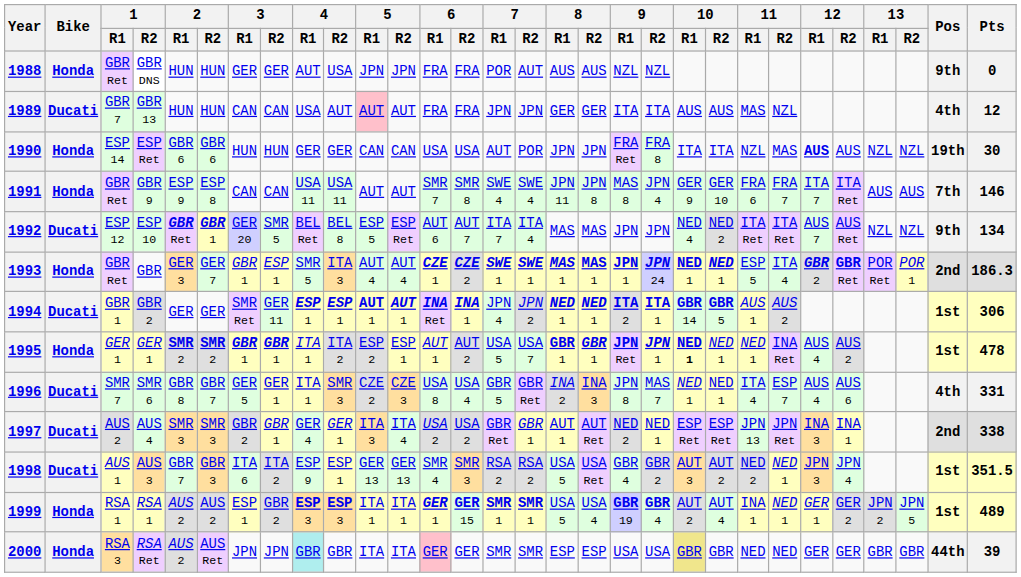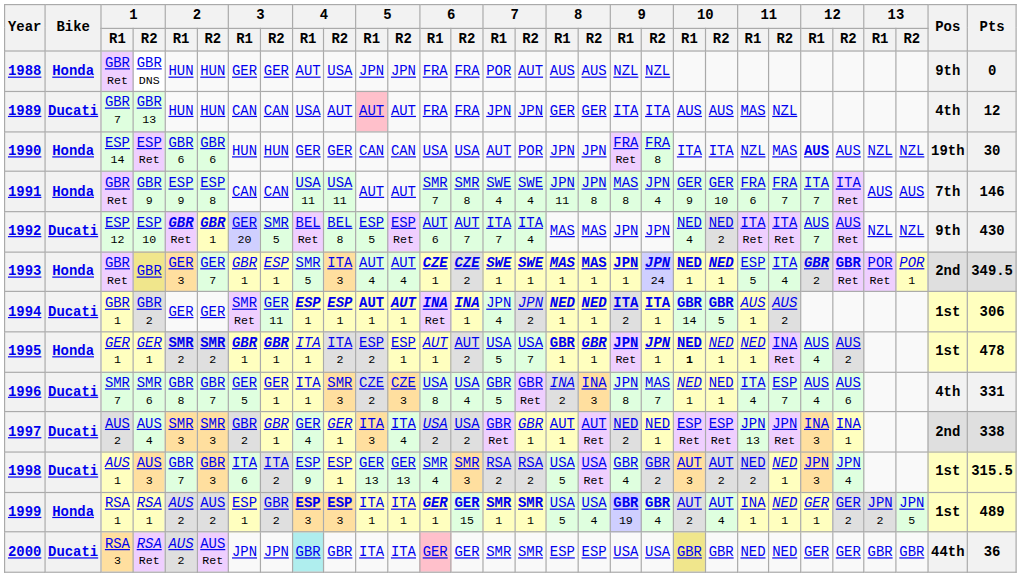 <table class="wikitable" style="text-align:center; font-size:90%">
 <tr>
 <th valign="middle" rowspan=2>Year</th>
 <th valign="middle" rowspan=2>Bike</th>
 <th colspan=2>1</th>
 <th colspan=2>2</th>
 <th colspan=2>3</th>
 <th colspan=2>4</th>
 <th colspan=2>5</th>
 <th colspan=2>6</th>
 <th colspan=2>7</th>
 <th colspan=2>8</th>
 <th colspan=2>9</th>
 <th colspan=2>10</th>
 <th colspan=2>11</th>
 <th colspan=2>12</th>
 <th colspan=2>13</th>
 <th rowspan=2>Pos</th>
 <th rowspan=2>Pts</th>
 </tr>
 <tr>
 <th>R1</th>
 <th>R2</th>
 <th>R1</th>
 <th>R2</th>
 <th>R1</th>
 <th>R2</th>
 <th>R1</th>
 <th>R2</th>
 <th>R1</th>
 <th>R2</th>
 <th>R1</th>
 <th>R2</th>
 <th>R1</th>
 <th>R2</th>
 <th>R1</th>
 <th>R2</th>
 <th>R1</th>
 <th>R2</th>
 <th>R1</th>
 <th>R2</th>
 <th>R1</th>
 <th>R2</th>
 <th>R1</th>
 <th>R2</th>
 <th>R1</th>
 <th>R2</th>
 </tr>
 <tr>
 <th><a href='#'>1988</a></th>
 <th><a href='#'>Honda</a></th>
 <td style="background:#efcfff;"><a href='#'>GBR</a><br><small>Ret</small></td>
 <td style="background:#ffffff;"><a href='#'>GBR</a><br><small>DNS</small></td>
 <td><a href='#'>HUN</a><br><small></small></td>
 <td><a href='#'>HUN</a><br><small></small></td>
 <td><a href='#'>GER</a><br><small></small></td>
 <td><a href='#'>GER</a><br><small></small></td>
 <td><a href='#'>AUT</a><br><small></small></td>
 <td><a href='#'>USA</a><br><small></small></td>
 <td><a href='#'>JPN</a><br><small></small></td>
 <td><a href='#'>JPN</a><br><small></small></td>
 <td><a href='#'>FRA</a><br><small></small></td>
 <td><a href='#'>FRA</a><br><small></small></td>
 <td><a href='#'>POR</a><br><small></small></td>
 <td><a href='#'>AUT</a><br><small></small></td>
 <td><a href='#'>AUS</a><br><small></small></td>
 <td><a href='#'>AUS</a><br><small></small></td>
 <td><a href='#'>NZL</a><br><small></small></td>
 <td><a href='#'>NZL</a><br><small></small></td>
 <td></td>
 <td></td>
 <td></td>
 <td></td>
 <td></td>
 <td></td>
 <td></td>
 <td></td>
 <th>9th</th>
 <th>0</th>
 </tr>
 <tr>
 <th><a href='#'>1989</a></th>
 <th><a href='#'>Ducati</a></th>
 <td style="background:#dfffdf;"><a href='#'>GBR</a><br><small>7</small></td>
 <td style="background:#dfffdf;"><a href='#'>GBR</a><br><small>13</small></td>
 <td><a href='#'>HUN</a><br><small></small></td>
 <td><a href='#'>HUN</a><br><small></small></td>
 <td><a href='#'>CAN</a><br><small></small></td>
 <td><a href='#'>CAN</a><br><small></small></td>
 <td><a href='#'>USA</a><br><small></small></td>
 <td><a href='#'>AUT</a><br><small></small></td>
 <td style="background: pink;"><a href='#'>AUT</a><br><small></small></td>
 <td><a href='#'>AUT</a><br><small></small></td>
 <td><a href='#'>FRA</a><br><small></small></td>
 <td><a href='#'>FRA</a><br><small></small></td>
 <td><a href='#'>JPN</a><br><small></small></td>
 <td><a href='#'>JPN</a><br><small></small></td>
 <td><a href='#'>GER</a><br><small></small></td>
 <td><a href='#'>GER</a><br><small></small></td>
 <td><a href='#'>ITA</a><br><small></small></td>
 <td><a href='#'>ITA</a><br><small></small></td>
 <td><a href='#'>AUS</a><br><small></small></td>
 <td><a href='#'>AUS</a><br><small></small></td>
 <td><a href='#'>MAS</a><br><small></small></td>
 <td><a href='#'>NZL</a><br><small></small></td>
 <td></td>
 <td></td>
 <td></td>
 <td></td>
 <th>4th</th>
 <th>12</th>
 </tr>
 <tr>
 <th><a href='#'>1990</a></th>
 <th><a href='#'>Honda</a></th>
 <td style="background:#dfffdf;"><a href='#'>ESP</a><br><small>14</small></td>
 <td style="background:#efcfff;"><a href='#'>ESP</a><br><small>Ret</small></td>
 <td style="background:#dfffdf;"><a href='#'>GBR</a><br><small>6</small></td>
 <td style="background:#dfffdf;"><a href='#'>GBR</a><br><small>6</small></td>
 <td><a href='#'>HUN</a><br><small></small></td>
 <td><a href='#'>HUN</a><br><small></small></td>
 <td><a href='#'>GER</a><br><small></small></td>
 <td><a href='#'>GER</a><br><small></small></td>
 <td><a href='#'>CAN</a><br><small></small></td>
 <td><a href='#'>CAN</a><br><small></small></td>
 <td><a href='#'>USA</a><br><small></small></td>
 <td><a href='#'>USA</a><br><small></small></td>
 <td><a href='#'>AUT</a><br><small></small></td>
 <td><a href='#'>POR</a><br><small></small></td>
 <td><a href='#'>JPN</a><br><small></small></td>
 <td><a href='#'>JPN</a><br><small></small></td>
 <td style="background:#efcfff;"><a href='#'>FRA</a><br><small>Ret</small></td>
 <td style="background:#dfffdf;"><a href='#'>FRA</a><br><small>8</small></td>
 <td><a href='#'>ITA</a><br><small></small></td>
 <td><a href='#'>ITA</a><br><small></small></td>
 <td><a href='#'>NZL</a><br><small></small></td>
 <td><a href='#'>MAS</a><br><small></small></td>
 <td><strong><a href='#'>AUS</a><br><small></small></strong></td>
 <td><a href='#'>AUS</a><br><small></small></td>
 <td><a href='#'>NZL</a><br><small></small></td>
 <td><a href='#'>NZL</a><br><small></small></td>
 <th>19th</th>
 <th>30</th>
 </tr>
 <tr>
 <th><a href='#'>1991</a></th>
 <th><a href='#'>Honda</a></th>
 <td style="background:#efcfff;"><a href='#'>GBR</a><br><small>Ret</small></td>
 <td style="background:#dfffdf;"><a href='#'>GBR</a><br><small>9</small></td>
 <td style="background:#dfffdf;"><a href='#'>ESP</a><br><small>9</small></td>
 <td style="background:#dfffdf;"><a href='#'>ESP</a><br><small>8</small></td>
 <td><a href='#'>CAN</a><br><small></small></td>
 <td><a href='#'>CAN</a><br><small></small></td>
 <td style="background:#dfffdf;"><a href='#'>USA</a><br><small>11</small></td>
 <td style="background:#dfffdf;"><a href='#'>USA</a><br><small>11</small></td>
 <td><a href='#'>AUT</a><br><small></small></td>
 <td><a href='#'>AUT</a><br><small></small></td>
 <td style="background:#dfffdf;"><a href='#'>SMR</a><br><small>7</small></td>
 <td style="background:#dfffdf;"><a href='#'>SMR</a><br><small>8</small></td>
 <td style="background:#dfffdf;"><a href='#'>SWE</a><br><small>4</small></td>
 <td style="background:#dfffdf;"><a href='#'>SWE</a><br><small>4</small></td>
 <td style="background:#dfffdf;"><a href='#'>JPN</a><br><small>11</small></td>
 <td style="background:#dfffdf;"><a href='#'>JPN</a><br><small>8</small></td>
 <td style="background:#dfffdf;"><a href='#'>MAS</a><br><small>8</small></td>
 <td style="background:#dfffdf;"><a href='#'>JPN</a><br><small>4</small></td>
 <td style="background:#dfffdf;"><a href='#'>GER</a><br><small>9</small></td>
 <td style="background:#dfffdf;"><a href='#'>GER</a><br><small>10</small></td>
 <td style="background:#dfffdf;"><a href='#'>FRA</a><br><small>6</small></td>
 <td style="background:#dfffdf;"><a href='#'>FRA</a><br><small>7</small></td>
 <td style="background:#dfffdf;"><a href='#'>ITA</a><br><small>7</small></td>
 <td style="background:#efcfff;"><a href='#'>ITA</a><br><small>Ret</small></td>
 <td><a href='#'>AUS</a><br><small></small></td>
 <td><a href='#'>AUS</a><br><small></small></td>
 <th>7th</th>
 <th>146</th>
 </tr>
 <tr>
 <th><a href='#'>1992</a></th>
 <th><a href='#'>Ducati</a></th>
 <td style="background:#dfffdf;"><a href='#'>ESP</a><br><small>12</small></td>
 <td style="background:#dfffdf;"><a href='#'>ESP</a><br><small>10</small></td>
 <td style="background:#efcfff;"><strong><em><a href='#'>GBR</a></em></strong><br><small>Ret</small></td>
 <td style="background:#ffffbf;"><strong><em><a href='#'>GBR</a></em></strong><br><small>1</small></td>
 <td style="background:#cfcfff;"><a href='#'>GER</a><br><small>20</small></td>
 <td style="background:#dfffdf;"><a href='#'>SMR</a><br><small>5</small></td>
 <td style="background:#efcfff;"><a href='#'>BEL</a><br><small>Ret</small></td>
 <td style="background:#dfffdf;"><a href='#'>BEL</a><br><small>8</small></td>
 <td style="background:#dfffdf;"><a href='#'>ESP</a><br><small>5</small></td>
 <td style="background:#efcfff;"><a href='#'>ESP</a><br><small>Ret</small></td>
 <td style="background:#dfffdf;"><a href='#'>AUT</a><br><small>6</small></td>
 <td style="background:#dfffdf;"><a href='#'>AUT</a><br><small>7</small></td>
 <td style="background:#dfffdf;"><a href='#'>ITA</a><br><small>7</small></td>
 <td style="background:#dfffdf;"><a href='#'>ITA</a><br><small>4</small></td>
 <td><a href='#'>MAS</a><br><small></small></td>
 <td><a href='#'>MAS</a><br><small></small></td>
 <td><a href='#'>JPN</a><br><small></small></td>
 <td><a href='#'>JPN</a><br><small></small></td>
 <td style="background:#dfffdf;"><a href='#'>NED</a><br><small>4</small></td>
 <td style="background:#dfdfdf;"><a href='#'>NED</a><br><small>2</small></td>
 <td style="background:#efcfff;"><a href='#'>ITA</a><br><small>Ret</small></td>
 <td style="background:#efcfff;"><a href='#'>ITA</a><br><small>Ret</small></td>
 <td style="background:#dfffdf;"><a href='#'>AUS</a><br><small>7</small></td>
 <td style="background:#efcfff;"><a href='#'>AUS</a><br><small>Ret</small></td>
 <td><a href='#'>NZL</a><br><small></small></td>
 <td><a href='#'>NZL</a><br><small></small></td>
 <th>9th</th>
-<th>134</th>
+<th>430</th>
 </tr>
 <tr>
 <th><a href='#'>1993</a></th>
 <th><a href='#'>Honda</a></th>
 <td style="background:#efcfff;"><a href='#'>GBR</a><br><small>Ret</small></td>
-<td><a href='#'>GBR</a><br><small></small></td>
+<td style="background: khaki;"><a href='#'>GBR</a><br><small></small></td>
 <td style="background:#ffdf9f;"><a href='#'>GER</a><br><small>3</small></td>
 <td style="background:#dfffdf;"><a href='#'>GER</a><br><small>7</small></td>
 <td style="background:#ffffbf;"><em><a href='#'>GBR</a></em><br><small>1</small></td>
 <td style="background:#ffffbf;"><em><a href='#'>ESP</a></em><br><small>1</small></td>
 <td style="background:#dfffdf;"><a href='#'>SMR</a><br><small>5</small></td>
 <td style="background:#ffdf9f;"><a href='#'>ITA</a><br><small>3</small></td>
 <td style="background:#dfffdf;"><a href='#'>AUT</a><br><small>4</small></td>
 <td style="background:#dfffdf;"><a href='#'>AUT</a><br><small>4</small></td>
 <td style="background:#ffffbf;"><strong><em><a href='#'>CZE</a></em></strong><br><small>1</small></td>
 <td style="background:#dfdfdf;"><strong><em><a href='#'>CZE</a></em></strong><br><small>2</small></td>
 <td style="background:#ffffbf;"><strong><em><a href='#'>SWE</a></em></strong><br><small>1</small></td>
 <td style="background:#ffffbf;"><strong><em><a href='#'>SWE</a></em></strong><br><small>1</small></td>
 <td style="background:#ffffbf;"><strong><em><a href='#'>MAS</a></em></strong><br><small>1</small></td>
 <td style="background:#ffffbf;"><strong><a href='#'>MAS</a></strong><br><small>1</small></td>
 <td style="background:#ffffbf;"><strong><a href='#'>JPN</a></strong><br><small>1</small></td>
 <td style="background:#cfcfff;"><strong><em><a href='#'>JPN</a></em></strong><br><small>24</small></td>
 <td style="background:#ffffbf;"><strong><a href='#'>NED</a></strong><br><small>1</small></td>
 <td style="background:#ffffbf;"><strong><em><a href='#'>NED</a></em></strong><br><small>1</small></td>
 <td style="background:#dfffdf;"><a href='#'>ESP</a><br><small>5</small></td>
 <td style="background:#dfffdf;"><a href='#'>ITA</a><br><small>4</small></td>
 <td style="background:#dfdfdf;"><strong><em><a href='#'>GBR</a></em></strong><br><small>2</small></td>
 <td style="background:#efcfff;"><strong><a href='#'>GBR</a></strong><br><small>Ret</small></td>
 <td style="background:#efcfff;"><a href='#'>POR</a><br><small>Ret</small></td>
 <td style="background:#ffffbf;"><em><a href='#'>POR</a></em><br><small>1</small></td>
 <td style="background:#dfdfdf;"><strong>2nd</strong></td>
-<td style="background:#dfdfdf;"><strong>186.3</strong></td>
+<td style="background:#dfdfdf;"><strong>349.5</strong></td>
 </tr>
 <tr>
 <th><a href='#'>1994</a></th>
 <th><a href='#'>Ducati</a></th>
 <td style="background:#ffffbf;"><a href='#'>GBR</a><br><small>1</small></td>
 <td style="background:#dfdfdf;"><a href='#'>GBR</a><br><small>2</small></td>
 <td><a href='#'>GER</a><br><small></small></td>
 <td><a href='#'>GER</a><br><small></small></td>
 <td style="background:#efcfff;"><a href='#'>SMR</a><br><small>Ret</small></td>
 <td style="background:#dfffdf;"><a href='#'>GER</a><br><small>11</small></td>
 <td style="background:#ffffbf;"><strong><em><a href='#'>ESP</a></em></strong><br><small>1</small></td>
 <td style="background:#ffffbf;"><strong><em><a href='#'>ESP</a></em></strong><br><small>1</small></td>
 <td style="background:#ffffbf;"><strong><a href='#'>AUT</a></strong><br><small>1</small></td>
 <td style="background:#ffffbf;"><strong><em><a href='#'>AUT</a></em></strong><br><small>1</small></td>
 <td style="background:#efcfff;"><strong><em><a href='#'>INA</a></em></strong><br><small>Ret</small></td>
 <td style="background:#ffffbf;"><strong><em><a href='#'>INA</a></em></strong><br><small>1</small></td>
 <td style="background:#dfffdf;"><a href='#'>JPN</a><br><small>4</small></td>
 <td style="background:#dfdfdf;"><em><a href='#'>JPN</a></em><br><small>2</small></td>
 <td style="background:#ffffbf;"><strong><em><a href='#'>NED</a></em></strong><br><small>1</small></td>
 <td style="background:#ffffbf;"><strong><em><a href='#'>NED</a></em></strong><br><small>1</small></td>
 <td style="background:#dfdfdf;"><strong><a href='#'>ITA</a></strong><br><small>2</small></td>
 <td style="background:#ffffbf;"><strong><a href='#'>ITA</a></strong><br><small>1</small></td>
 <td style="background:#dfffdf;"><strong><a href='#'>GBR</a></strong><br><small>14</small></td>
 <td style="background:#dfffdf;"><strong><a href='#'>GBR</a></strong><br><small>5</small></td>
 <td style="background:#ffffbf;"><em><a href='#'>AUS</a></em><br><small>1</small></td>
 <td style="background:#dfdfdf;"><em><a href='#'>AUS</a></em><br><small>2</small></td>
 <td></td>
 <td></td>
 <td></td>
 <td></td>
 <td style="background:#ffffbf;"><strong>1st</strong></td>
 <td style="background:#ffffbf;"><strong>306</strong></td>
 </tr>
 <tr>
 <th><a href='#'>1995</a></th>
 <th><a href='#'>Honda</a></th>
 <td style="background:#ffffbf;"><em><a href='#'>GER</a></em><br><small>1</small></td>
 <td style="background:#ffffbf;"><em><a href='#'>GER</a></em><br><small>1</small></td>
 <td style="background:#dfdfdf;"><strong><a href='#'>SMR</a></strong><br><small>2</small></td>
 <td style="background:#dfdfdf;"><strong><a href='#'>SMR</a></strong><br><small>2</small></td>
 <td style="background:#ffffbf;"><strong><em><a href='#'>GBR</a></em></strong><br><small>1</small></td>
 <td style="background:#ffffbf;"><strong><em><a href='#'>GBR</a></em></strong><br><small>1</small></td>
 <td style="background:#ffffbf;"><em><a href='#'>ITA</a></em><br><small>1</small></td>
 <td style="background:#dfdfdf;"><a href='#'>ITA</a><br><small>2</small></td>
 <td style="background:#dfdfdf;"><a href='#'>ESP</a><br><small>2</small></td>
 <td style="background:#ffffbf;"><a href='#'>ESP</a><br><small>1</small></td>
 <td style="background:#ffffbf;"><em><a href='#'>AUT</a></em><br><small>1</small></td>
 <td style="background:#dfdfdf;"><a href='#'>AUT</a><br><small>2</small></td>
 <td style="background:#dfffdf;"><a href='#'>USA</a><br><small>5</small></td>
 <td style="background:#dfffdf;"><a href='#'>USA</a><br><small>7</small></td>
 <td style="background:#ffffbf;"><strong><a href='#'>GBR</a></strong><br><small>1</small></td>
 <td style="background:#ffffbf;"><strong><em><a href='#'>GBR</a></em></strong><br><small>1</small></td>
 <td style="background:#efcfff;"><strong><a href='#'>JPN</a></strong><br><small>Ret</small></td>
 <td style="background:#ffffbf;"><strong><em><a href='#'>JPN</a></em></strong><br><small>1</small></td>
 <td style="background:#ffffbf;"><strong><a href='#'>NED</a><br><small>1</small></strong></td>
 <td style="background:#ffffbf;"><em><a href='#'>NED</a></em><br><small>1</small></td>
 <td style="background:#ffffbf;"><em><a href='#'>NED</a></em><br><small>1</small></td>
 <td style="background:#efcfff;"><a href='#'>INA</a><br><small>Ret</small></td>
 <td style="background:#dfffdf;"><a href='#'>AUS</a><br><small>4</small></td>
 <td style="background:#dfdfdf;"><a href='#'>AUS</a><br><small>2</small></td>
 <td></td>
 <td></td>
 <td style="background:#ffffbf;"><strong>1st</strong></td>
 <td style="background:#ffffbf;"><strong>478</strong></td>
 </tr>
 <tr>
 <th><a href='#'>1996</a></th>
 <th><a href='#'>Ducati</a></th>
 <td style="background:#dfffdf;"><a href='#'>SMR</a><br><small>7</small></td>
 <td style="background:#dfffdf;"><a href='#'>SMR</a><br><small>6</small></td>
 <td style="background:#dfffdf;"><a href='#'>GBR</a><br><small>8</small></td>
 <td style="background:#dfffdf;"><a href='#'>GBR</a><br><small>7</small></td>
 <td style="background:#dfffdf;"><a href='#'>GER</a><br><small>5</small></td>
 <td style="background:#ffffbf;"><a href='#'>GER</a><br><small>1</small></td>
 <td style="background:#ffffbf;"><a href='#'>ITA</a><br><small>1</small></td>
 <td style="background:#ffdf9f;"><a href='#'>SMR</a><br><small>3</small></td>
 <td style="background:#dfdfdf;"><a href='#'>CZE</a><br><small>2</small></td>
 <td style="background:#ffdf9f;"><a href='#'>CZE</a><br><small>3</small></td>
 <td style="background:#dfffdf;"><a href='#'>USA</a><br><small>8</small></td>
 <td style="background:#dfffdf;"><a href='#'>USA</a><br><small>4</small></td>
 <td style="background:#dfffdf;"><a href='#'>GBR</a><br><small>5</small></td>
 <td style="background:#efcfff;"><a href='#'>GBR</a><br><small>Ret</small></td>
 <td style="background:#dfdfdf;"><em><a href='#'>INA</a></em><br><small>2</small></td>
 <td style="background:#ffdf9f;"><a href='#'>INA</a><br><small>3</small></td>
 <td style="background:#dfffdf;"><a href='#'>JPN</a><br><small>8</small></td>
 <td style="background:#dfffdf;"><a href='#'>MAS</a><br><small>7</small></td>
 <td style="background:#ffffbf;"><em><a href='#'>NED</a></em><br><small>1</small></td>
 <td style="background:#ffffbf;"><a href='#'>NED</a><br><small>1</small></td>
 <td style="background:#dfffdf;"><a href='#'>ITA</a><br><small>4</small></td>
 <td style="background:#dfffdf;"><a href='#'>ESP</a><br><small>7</small></td>
 <td style="background:#dfffdf;"><a href='#'>AUS</a><br><small>4</small></td>
 <td style="background:#dfffdf;"><a href='#'>AUS</a><br><small>6</small></td>
 <td></td>
 <td></td>
 <th>4th</th>
 <th>331</th>
 </tr>
 <tr>
 <th><a href='#'>1997</a></th>
 <th><a href='#'>Ducati</a></th>
 <td style="background:#dfdfdf;"><a href='#'>AUS</a><br><small>2</small></td>
 <td style="background:#dfffdf;"><a href='#'>AUS</a><br><small>4</small></td>
 <td style="background:#ffdf9f;"><a href='#'>SMR</a><br><small>3</small></td>
 <td style="background:#ffdf9f;"><a href='#'>SMR</a><br><small>3</small></td>
 <td style="background:#dfdfdf;"><a href='#'>GBR</a><br><small>2</small></td>
 <td style="background:#ffffbf;"><em><a href='#'>GBR</a></em><br><small>1</small></td>
 <td style="background:#dfffdf;"><a href='#'>GER</a><br><small>4</small></td>
 <td style="background:#ffffbf;"><em><a href='#'>GER</a></em><br><small>1</small></td>
 <td style="background:#ffdf9f;"><a href='#'>ITA</a><br><small>3</small></td>
 <td style="background:#dfffdf;"><a href='#'>ITA</a><br><small>4</small></td>
 <td style="background:#dfdfdf;"><em><a href='#'>USA</a></em><br><small>2</small></td>
 <td style="background:#dfdfdf;"><a href='#'>USA</a><br><small>2</small></td>
 <td style="background:#efcfff;"><a href='#'>GBR</a><br><small>Ret</small></td>
 <td style="background:#ffffbf;"><em><a href='#'>GBR</a></em><br><small>1</small></td>
 <td style="background:#ffffbf;"><a href='#'>AUT</a><br><small>1</small></td>
 <td style="background:#efcfff;"><a href='#'>AUT</a><br><small>Ret</small></td>
 <td style="background:#dfdfdf;"><a href='#'>NED</a><br><small>2</small></td>
 <td style="background:#ffffbf;"><a href='#'>NED</a><br><small>1</small></td>
 <td style="background:#efcfff;"><a href='#'>ESP</a><br><small>Ret</small></td>
 <td style="background:#efcfff;"><a href='#'>ESP</a><br><small>Ret</small></td>
 <td style="background:#dfffdf;"><a href='#'>JPN</a><br><small>13</small></td>
 <td style="background:#efcfff;"><a href='#'>JPN</a><br><small>Ret</small></td>
 <td style="background:#ffdf9f;"><a href='#'>INA</a><br><small>3</small></td>
 <td style="background:#ffffbf;"><a href='#'>INA</a><br><small>1</small></td>
 <td></td>
 <td></td>
 <td style="background:#dfdfdf;"><strong>2nd</strong></td>
 <td style="background:#dfdfdf;"><strong>338</strong></td>
 </tr>
 <tr>
 <th><a href='#'>1998</a></th>
 <th><a href='#'>Ducati</a></th>
 <td style="background:#ffffbf;"><em><a href='#'>AUS</a></em><br><small>1</small></td>
 <td style="background:#ffdf9f;"><a href='#'>AUS</a><br><small>3</small></td>
 <td style="background:#dfffdf;"><a href='#'>GBR</a><br><small>7</small></td>
 <td style="background:#ffdf9f;"><a href='#'>GBR</a><br><small>3</small></td>
 <td style="background:#dfffdf;"><a href='#'>ITA</a><br><small>6</small></td>
 <td style="background:#dfdfdf;"><a href='#'>ITA</a><br><small>2</small></td>
 <td style="background:#dfffdf;"><a href='#'>ESP</a><br><small>9</small></td>
 <td style="background:#ffffbf;"><a href='#'>ESP</a><br><small>1</small></td>
 <td style="background:#dfffdf;"><a href='#'>GER</a><br><small>13</small></td>
 <td style="background:#dfffdf;"><a href='#'>GER</a><br><small>13</small></td>
 <td style="background:#dfffdf;"><a href='#'>SMR</a><br><small>4</small></td>
 <td style="background:#ffdf9f;"><a href='#'>SMR</a><br><small>3</small></td>
 <td style="background:#dfdfdf;"><a href='#'>RSA</a><br><small>2</small></td>
 <td style="background:#dfdfdf;"><a href='#'>RSA</a><br><small>2</small></td>
 <td style="background:#dfffdf;"><a href='#'>USA</a><br><small>5</small></td>
 <td style="background:#efcfff;"><a href='#'>USA</a><br><small>Ret</small></td>
 <td style="background:#dfffdf;"><a href='#'>GBR</a><br><small>4</small></td>
 <td style="background:#dfdfdf;"><a href='#'>GBR</a><br><small>2</small></td>
 <td style="background:#ffdf9f;"><a href='#'>AUT</a><br><small>3</small></td>
 <td style="background:#dfdfdf;"><a href='#'>AUT</a><br><small>2</small></td>
 <td style="background:#dfdfdf;"><a href='#'>NED</a><br><small>2</small></td>
 <td style="background:#ffffbf;"><em><a href='#'>NED</a></em><br><small>1</small></td>
 <td style="background:#ffdf9f;"><a href='#'>JPN</a><br><small>3</small></td>
 <td style="background:#dfffdf;"><a href='#'>JPN</a><br><small>4</small></td>
 <td></td>
 <td></td>
 <td style="background:#ffffbf;"><strong>1st</strong></td>
-<td style="background:#ffffbf;"><strong>351.5</strong></td>
+<td style="background:#ffffbf;"><strong>315.5</strong></td>
 </tr>
 <tr>
 <th><a href='#'>1999</a></th>
 <th><a href='#'>Honda</a></th>
 <td style="background:#ffffbf;"><a href='#'>RSA</a><br><small>1</small></td>
 <td style="background:#ffffbf;"><em><a href='#'>RSA</a></em><br><small>1</small></td>
 <td style="background:#dfdfdf;"><em><a href='#'>AUS</a></em><br><small>2</small></td>
 <td style="background:#dfdfdf;"><a href='#'>AUS</a><br><small>2</small></td>
 <td style="background:#ffffbf;"><a href='#'>ESP</a><br><small>1</small></td>
 <td style="background:#dfdfdf;"><a href='#'>GBR</a><br><small>2</small></td>
 <td style="background:#ffdf9f;"><strong><a href='#'>ESP</a></strong><br><small>3</small></td>
 <td style="background:#ffdf9f;"><strong><a href='#'>ESP</a></strong><br><small>3</small></td>
 <td style="background:#ffffbf;"><a href='#'>ITA</a><br><small>1</small></td>
 <td style="background:#ffffbf;"><a href='#'>ITA</a><br><small>1</small></td>
 <td style="background:#ffffbf;"><strong><em><a href='#'>GER</a></em></strong><br><small>1</small></td>
 <td style="background:#dfffdf;"><strong><a href='#'>GER</a></strong><br><small>15</small></td>
 <td style="background:#ffffbf;"><strong><a href='#'>SMR</a></strong><br><small>1</small></td>
 <td style="background:#ffffbf;"><strong><a href='#'>SMR</a></strong><br><small>1</small></td>
 <td style="background:#dfffdf;"><a href='#'>USA</a><br><small>5</small></td>
 <td style="background:#dfffdf;"><a href='#'>USA</a><br><small>4</small></td>
 <td style="background:#cfcfff;"><strong><a href='#'>GBR</a></strong><br><small>19</small></td>
 <td style="background:#dfffdf;"><strong><a href='#'>GBR</a></strong><br><small>4</small></td>
 <td style="background:#dfdfdf;"><a href='#'>AUT</a><br><small>2</small></td>
 <td style="background:#dfffdf;"><a href='#'>AUT</a><br><small>4</small></td>
 <td style="background:#ffffbf;"><a href='#'>INA</a><br><small>1</small></td>
 <td style="background:#ffffbf;"><em><a href='#'>NED</a></em><br><small>1</small></td>
 <td style="background:#ffffbf;"><em><a href='#'>GER</a></em><br><small>1</small></td>
 <td style="background:#dfdfdf;"><a href='#'>GER</a><br><small>2</small></td>
 <td style="background:#dfdfdf;"><a href='#'>JPN</a><br><small>2</small></td>
 <td style="background:#dfffdf;"><a href='#'>JPN</a><br><small>5</small></td>
 <td style="background:#ffffbf;"><strong>1st</strong></td>
 <td style="background:#ffffbf;"><strong>489</strong></td>
 </tr>
 <tr>
 <th><a href='#'>2000</a></th>
-<th><a href='#'>Honda</a></th>
+<th><a href='#'>Ducati</a></th>
 <td style="background:#ffdf9f;"><a href='#'>RSA</a><br><small>3</small></td>
 <td style="background:#efcfff;"><em><a href='#'>RSA</a></em><br><small>Ret</small></td>
 <td style="background:#dfdfdf;"><em><a href='#'>AUS</a></em><br><small>2</small></td>
 <td style="background:#efcfff;"><a href='#'>AUS</a><br><small>Ret</small></td>
 <td><a href='#'>JPN</a><br><small></small></td>
 <td><a href='#'>JPN</a><br><small></small></td>
 <td style="background: paleturquoise;"><a href='#'>GBR</a><br><small></small></td>
 <td><a href='#'>GBR</a><br><small></small></td>
 <td><a href='#'>ITA</a><br><small></small></td>
 <td><a href='#'>ITA</a><br><small></small></td>
 <td style="background: pink;"><a href='#'>GER</a><br><small></small></td>
 <td><a href='#'>GER</a><br><small></small></td>
 <td><a href='#'>SMR</a><br><small></small></td>
 <td><a href='#'>SMR</a><br><small></small></td>
 <td><a href='#'>ESP</a><br><small></small></td>
 <td><a href='#'>ESP</a><br><small></small></td>
 <td><a href='#'>USA</a><br><small></small></td>
 <td><a href='#'>USA</a><br><small></small></td>
 <td style="background: khaki;"><a href='#'>GBR</a><br><small></small></td>
 <td><a href='#'>GBR</a><br><small></small></td>
 <td><a href='#'>NED</a><br><small></small></td>
 <td><a href='#'>NED</a><br><small></small></td>
 <td><a href='#'>GER</a><br><small></small></td>
 <td><a href='#'>GER</a><br><small></small></td>
 <td><a href='#'>GBR</a><br><small></small></td>
 <td><a href='#'>GBR</a><br><small></small></td>
 <th>44th</th>
-<th>39</th>
+<th>36</th>
 </tr>
 </table>
